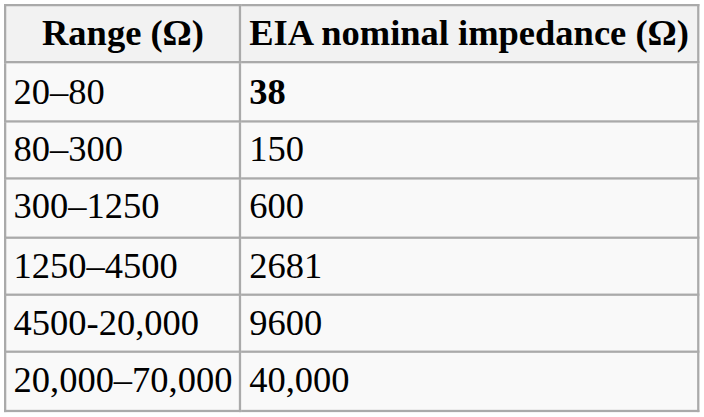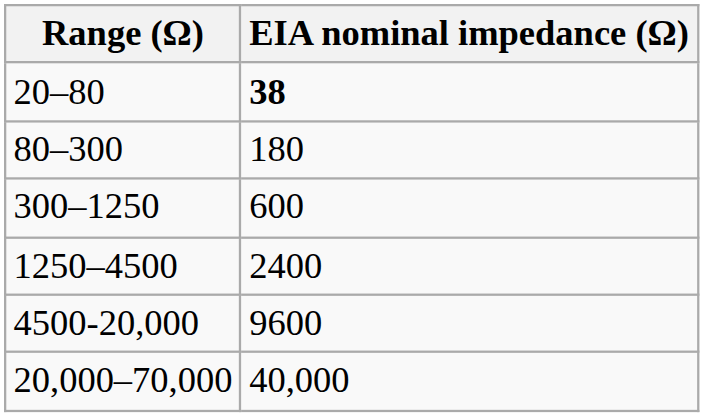 <table class="wikitable">
 <tr>
 <th>Range (Ω)</th>
 <th>EIA nominal impedance (Ω)</th>
 </tr>
 <tr>
 <td>20–80</td>
 <td><strong>38</strong></td>
 </tr>
 <tr>
 <td>80–300</td>
-<td>150</td>
+<td>180</td>
 </tr>
 <tr>
 <td>300–1250</td>
 <td>600</td>
 </tr>
 <tr>
 <td>1250–4500</td>
-<td>2681</td>
+<td>2400</td>
 </tr>
 <tr>
 <td>4500-20,000</td>
 <td>9600</td>
 </tr>
 <tr>
 <td>20,000–70,000</td>
 <td>40,000</td>
 </tr>
 </table>
